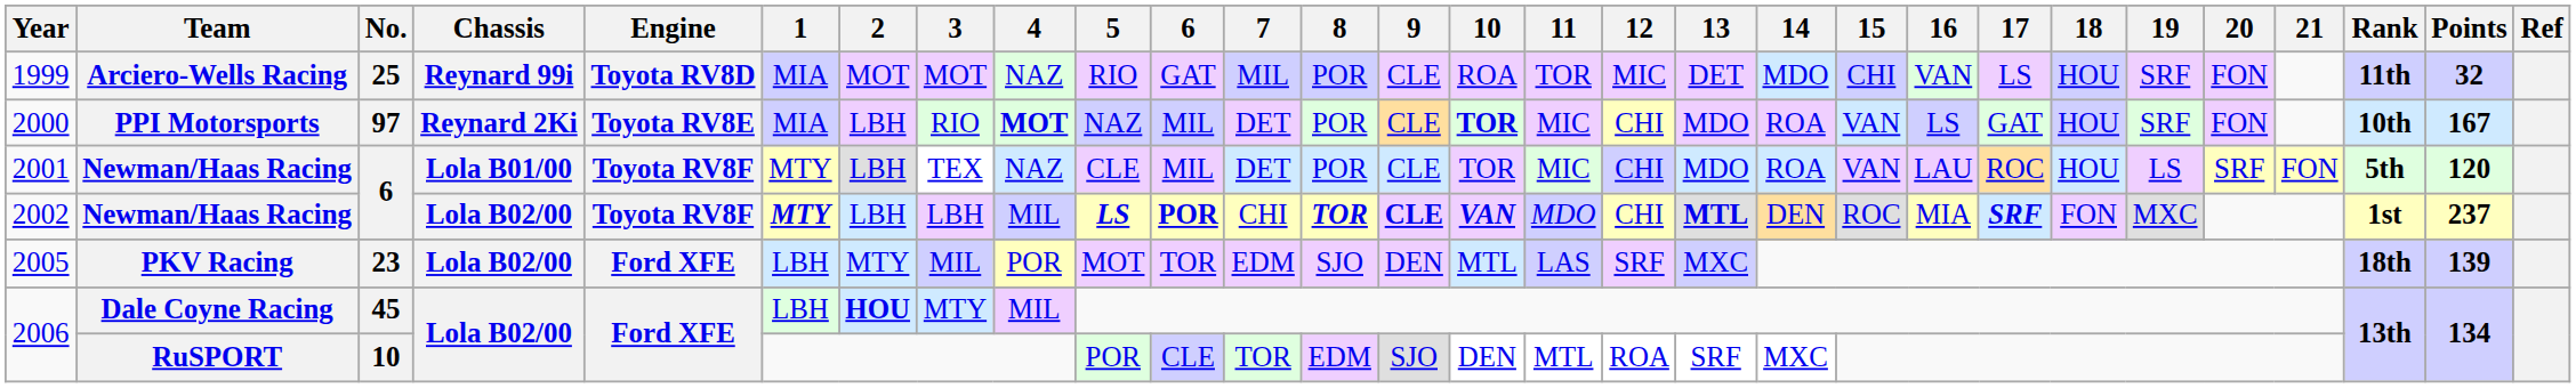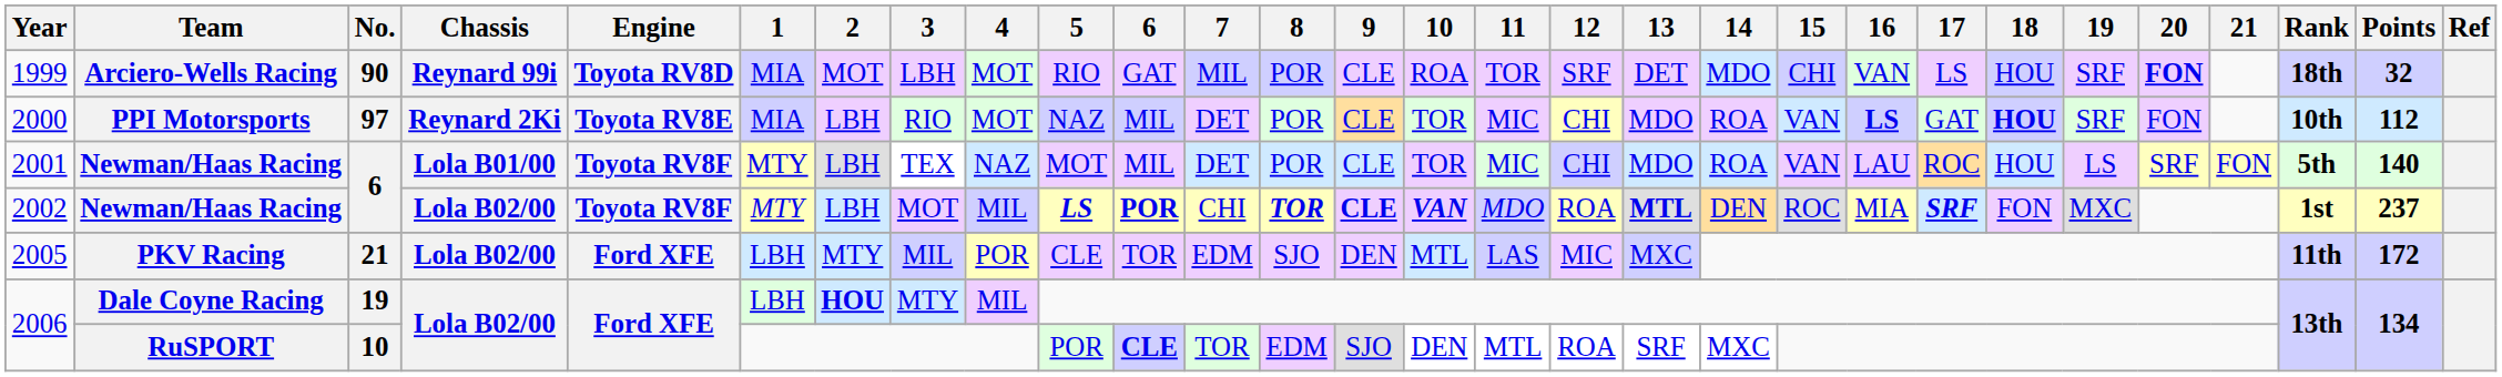 <table class="wikitable" style="text-align:center; font-size:85%">
 <tr>
 <th>Year</th>
 <th>Team</th>
 <th>No.</th>
 <th>Chassis</th>
 <th>Engine</th>
 <th>1</th>
 <th>2</th>
 <th>3</th>
 <th>4</th>
 <th>5</th>
 <th>6</th>
 <th>7</th>
 <th>8</th>
 <th>9</th>
 <th>10</th>
 <th>11</th>
 <th>12</th>
 <th>13</th>
 <th>14</th>
 <th>15</th>
 <th>16</th>
 <th>17</th>
 <th>18</th>
 <th>19</th>
 <th>20</th>
 <th>21</th>
 <th>Rank</th>
 <th>Points</th>
 <th>Ref</th>
 </tr>
 <tr>
 <td><a href='#'>1999</a></td>
 <th nowrap><a href='#'>Arciero-Wells Racing</a></th>
-<th>25</th>
+<th>90</th>
 <th nowrap><a href='#'>Reynard 99i</a></th>
 <th nowrap><a href='#'>Toyota RV8D</a></th>
 <td style="background:#CFCFFF;"><a href='#'>MIA</a><br></td>
 <td style="background:#EFCFFF;"><a href='#'>MOT</a><br></td>
-<td style="background:#EFCFFF;"><a href='#'>MOT</a><br></td>
-<td style="background:#DFFFDF;"><a href='#'>NAZ</a><br></td>
+<td style="background:#EFCFFF;"><a href='#'>LBH</a><br></td>
+<td style="background:#DFFFDF;"><a href='#'>MOT</a><br></td>
 <td style="background:#EFCFFF;"><a href='#'>RIO</a><br></td>
 <td style="background:#EFCFFF;"><a href='#'>GAT</a><br></td>
 <td style="background:#CFCFFF;"><a href='#'>MIL</a><br></td>
 <td style="background:#CFCFFF;"><a href='#'>POR</a><br></td>
 <td style="background:#EFCFFF;"><a href='#'>CLE</a><br></td>
 <td style="background:#EFCFFF;"><a href='#'>ROA</a><br></td>
 <td style="background:#EFCFFF;"><a href='#'>TOR</a><br></td>
-<td style="background:#EFCFFF;"><a href='#'>MIC</a><br></td>
+<td style="background:#EFCFFF;"><a href='#'>SRF</a><br></td>
 <td style="background:#EFCFFF;"><a href='#'>DET</a><br></td>
 <td style="background:#CFEAFF;"><a href='#'>MDO</a><br></td>
 <td style="background:#CFCFFF;"><a href='#'>CHI</a><br></td>
 <td style="background:#DFFFDF;"><a href='#'>VAN</a><br></td>
 <td style="background:#EFCFFF;"><a href='#'>LS</a><br></td>
 <td style="background:#CFCFFF;"><a href='#'>HOU</a><br></td>
 <td style="background:#EFCFFF;"><a href='#'>SRF</a><br></td>
-<td style="background:#EFCFFF;"><a href='#'>FON</a><br></td>
+<td style="background:#EFCFFF;"><strong><a href='#'>FON</a><br></strong></td>
 <td></td>
-<td style="background:#CFCFFF;"><strong>11th</strong></td>
+<td style="background:#CFCFFF;"><strong>18th</strong></td>
 <td style="background:#CFCFFF;"><strong>32</strong></td>
 <th></th>
 </tr>
 <tr>
 <td><a href='#'>2000</a></td>
 <th nowrap><a href='#'>PPI Motorsports</a></th>
 <th>97</th>
 <th nowrap><a href='#'>Reynard 2Ki</a></th>
 <th nowrap><a href='#'>Toyota RV8E</a></th>
 <td style="background:#CFCFFF;"><a href='#'>MIA</a><br></td>
 <td style="background:#EFCFFF;"><a href='#'>LBH</a><br></td>
 <td style="background:#DFFFDF;"><a href='#'>RIO</a><br></td>
-<td style="background:#DFFFDF;"><strong><a href='#'>MOT</a><br></strong></td>
+<td style="background:#DFFFDF;"><a href='#'>MOT</a><br></td>
 <td style="background:#CFCFFF;"><a href='#'>NAZ</a><br></td>
 <td style="background:#CFCFFF;"><a href='#'>MIL</a><br></td>
 <td style="background:#EFCFFF;"><a href='#'>DET</a><br></td>
 <td style="background:#DFFFDF;"><a href='#'>POR</a><br></td>
 <td style="background:#FFDF9F;"><a href='#'>CLE</a><br></td>
-<td style="background:#DFFFDF;"><strong><a href='#'>TOR</a><br></strong></td>
+<td style="background:#DFFFDF;"><a href='#'>TOR</a><br></td>
 <td style="background:#EFCFFF;"><a href='#'>MIC</a><br></td>
 <td style="background:#FFFFBF;"><a href='#'>CHI</a><br></td>
 <td style="background:#EFCFFF;"><a href='#'>MDO</a><br></td>
 <td style="background:#EFCFFF;"><a href='#'>ROA</a><br></td>
 <td style="background:#CFEAFF;"><a href='#'>VAN</a><br></td>
-<td style="background:#CFCFFF;"><a href='#'>LS</a><br></td>
+<td style="background:#CFCFFF;"><strong><a href='#'>LS</a><br></strong></td>
 <td style="background:#DFFFDF;"><a href='#'>GAT</a><br></td>
-<td style="background:#CFCFFF;"><a href='#'>HOU</a><br></td>
+<td style="background:#CFCFFF;"><strong><a href='#'>HOU</a><br></strong></td>
 <td style="background:#DFFFDF;"><a href='#'>SRF</a><br></td>
 <td style="background:#EFCFFF;"><a href='#'>FON</a><br></td>
 <td></td>
 <td style="background:#CFEAFF;"><strong>10th</strong></td>
-<td style="background:#CFEAFF;"><strong>167</strong></td>
+<td style="background:#CFEAFF;"><strong>112</strong></td>
 <th></th>
 </tr>
 <tr>
 <td><a href='#'>2001</a></td>
 <th nowrap><a href='#'>Newman/Haas Racing</a></th>
 <th rowspan=2>6</th>
 <th nowrap><a href='#'>Lola B01/00</a></th>
 <th nowrap><a href='#'>Toyota RV8F</a></th>
 <td style="background:#FFFFBF;"><a href='#'>MTY</a><br></td>
 <td style="background:#DFDFDF;"><a href='#'>LBH</a><br></td>
 <td style="background:#FFFFFF;"><a href='#'>TEX</a><br></td>
 <td style="background:#CFEAFF;"><a href='#'>NAZ</a><br></td>
-<td style="background:#EFCFFF;"><a href='#'>CLE</a><br></td>
+<td style="background:#EFCFFF;"><a href='#'>MOT</a><br></td>
 <td style="background:#EFCFFF;"><a href='#'>MIL</a><br></td>
 <td style="background:#CFEAFF;"><a href='#'>DET</a><br></td>
 <td style="background:#CFEAFF;"><a href='#'>POR</a><br></td>
 <td style="background:#CFEAFF;"><a href='#'>CLE</a><br></td>
 <td style="background:#EFCFFF;"><a href='#'>TOR</a><br></td>
 <td style="background:#DFFFDF;"><a href='#'>MIC</a><br></td>
 <td style="background:#CFCFFF;"><a href='#'>CHI</a><br></td>
 <td style="background:#CFEAFF;"><a href='#'>MDO</a><br></td>
 <td style="background:#CFEAFF;"><a href='#'>ROA</a><br></td>
 <td style="background:#EFCFFF;"><a href='#'>VAN</a><br></td>
 <td style="background:#EFCFFF;"><a href='#'>LAU</a><br></td>
 <td style="background:#FFDF9F;"><a href='#'>ROC</a><br></td>
 <td style="background:#CFEAFF;"><a href='#'>HOU</a><br></td>
 <td style="background:#EFCFFF;"><a href='#'>LS</a><br></td>
 <td style="background:#FFFFBF;"><a href='#'>SRF</a><br></td>
 <td style="background:#FFFFBF;"><a href='#'>FON</a><br></td>
 <td style="background:#DFFFDF;"><strong>5th</strong></td>
-<td style="background:#DFFFDF;"><strong>120</strong></td>
+<td style="background:#DFFFDF;"><strong>140</strong></td>
 <th></th>
 </tr>
 <tr>
 <td><a href='#'>2002</a></td>
 <th nowrap><a href='#'>Newman/Haas Racing</a></th>
 <th nowrap><a href='#'>Lola B02/00</a></th>
 <th nowrap><a href='#'>Toyota RV8F</a></th>
-<td style="background:#FFFFBF;"><strong><em><a href='#'>MTY</a></em><br></strong></td>
+<td style="background:#FFFFBF;"><em><a href='#'>MTY</a></em><br></td>
 <td style="background:#CFEAFF;"><a href='#'>LBH</a><br></td>
-<td style="background:#EFCFFF;"><a href='#'>LBH</a><br></td>
+<td style="background:#EFCFFF;"><a href='#'>MOT</a><br></td>
 <td style="background:#CFCFFF;"><a href='#'>MIL</a><br></td>
 <td style="background:#FFFFBF;"><strong><em><a href='#'>LS</a></em></strong><br></td>
 <td style="background:#FFFFBF;"><strong><a href='#'>POR</a></strong><br></td>
 <td style="background:#FFFFBF;"><a href='#'>CHI</a><br></td>
 <td style="background:#FFFFBF;"><strong><em><a href='#'>TOR</a></em></strong><br></td>
 <td style="background:#EFCFFF;"><strong><a href='#'>CLE</a></strong><br></td>
 <td style="background:#EFCFFF;"><strong><em><a href='#'>VAN</a></em></strong><br></td>
 <td style="background:#CFCFFF;"><em><a href='#'>MDO</a></em><br></td>
-<td style="background:#FFFFBF;"><a href='#'>CHI</a><br></td>
+<td style="background:#FFFFBF;"><a href='#'>ROA</a><br></td>
 <td style="background:#DFDFDF;"><strong><a href='#'>MTL</a></strong><br></td>
 <td style="background:#FFDF9F;"><a href='#'>DEN</a><br></td>
 <td style="background:#DFDFDF;"><a href='#'>ROC</a><br></td>
 <td style="background:#FFFFBF;"><a href='#'>MIA</a><br></td>
 <td style="background:#CFEAFF;"><strong><em><a href='#'>SRF</a></em></strong><br></td>
 <td style="background:#EFCFFF;"><a href='#'>FON</a><br></td>
 <td style="background:#DFDFDF;"><a href='#'>MXC</a><br></td>
 <td colspan=2></td>
 <td style="background:#FFFFBF;"><strong>1st</strong></td>
 <td style="background:#FFFFBF;"><strong>237</strong></td>
 <th></th>
 </tr>
 <tr>
 <td><a href='#'>2005</a></td>
 <th nowrap><a href='#'>PKV Racing</a></th>
-<th>23</th>
+<th>21</th>
 <th nowrap><a href='#'>Lola B02/00</a></th>
 <th nowrap><a href='#'>Ford XFE</a></th>
 <td style="background:#CFEAFF;"><a href='#'>LBH</a><br></td>
 <td style="background:#CFEAFF;"><a href='#'>MTY</a><br></td>
 <td style="background:#CFCFFF;"><a href='#'>MIL</a><br></td>
 <td style="background:#FFFFBF;"><a href='#'>POR</a><br></td>
-<td style="background:#EFCFFF;"><a href='#'>MOT</a><br></td>
+<td style="background:#EFCFFF;"><a href='#'>CLE</a><br></td>
 <td style="background:#EFCFFF;"><a href='#'>TOR</a><br></td>
 <td style="background:#EFCFFF;"><a href='#'>EDM</a><br></td>
 <td style="background:#EFCFFF;"><a href='#'>SJO</a><br></td>
 <td style="background:#EFCFFF;"><a href='#'>DEN</a><br></td>
 <td style="background:#CFEAFF;"><a href='#'>MTL</a><br></td>
 <td style="background:#CFCFFF;"><a href='#'>LAS</a><br></td>
-<td style="background:#EFCFFF;"><a href='#'>SRF</a><br></td>
+<td style="background:#EFCFFF;"><a href='#'>MIC</a><br></td>
 <td style="background:#CFCFFF;"><a href='#'>MXC</a><br></td>
 <td colspan=8></td>
-<td style="background:#CFCFFF;"><strong>18th</strong></td>
-<td style="background:#CFCFFF;"><strong>139</strong></td>
+<td style="background:#CFCFFF;"><strong>11th</strong></td>
+<td style="background:#CFCFFF;"><strong>172</strong></td>
 <th></th>
 </tr>
 <tr>
 <td rowspan=2><a href='#'>2006</a></td>
 <th nowrap><a href='#'>Dale Coyne Racing</a></th>
-<th>45</th>
+<th>19</th>
 <th rowspan=2 nowrap><a href='#'>Lola B02/00</a></th>
 <th rowspan=2 nowrap><a href='#'>Ford XFE</a></th>
 <td style="background:#DFFFDF;"><a href='#'>LBH</a><br></td>
 <td style="background:#CFEAFF;"><strong><a href='#'>HOU</a><br></strong></td>
 <td style="background:#CFEAFF;"><a href='#'>MTY</a><br></td>
 <td style="background:#EFCFFF;"><a href='#'>MIL</a><br></td>
 <td colspan=17></td>
 <td style="background:#CFCFFF;" rowspan=2><strong>13th</strong></td>
 <td style="background:#CFCFFF;" rowspan=2><strong>134</strong></td>
 <th rowspan=2></th>
 </tr>
 <tr>
 <th nowrap><a href='#'>RuSPORT</a></th>
 <th>10</th>
 <td colspan=4></td>
 <td style="background:#DFFFDF;"><a href='#'>POR</a><br></td>
-<td style="background:#CFCFFF;"><a href='#'>CLE</a><br></td>
+<td style="background:#CFCFFF;"><strong><a href='#'>CLE</a><br></strong></td>
 <td style="background:#DFFFDF;"><a href='#'>TOR</a><br></td>
 <td style="background:#EFCFFF;"><a href='#'>EDM</a><br></td>
 <td style="background:#DFDFDF;"><a href='#'>SJO</a><br></td>
 <td style="background:#FFFFFF;"><a href='#'>DEN</a></td>
 <td style="background:#FFFFFF;"><a href='#'>MTL</a></td>
 <td style="background:#FFFFFF;"><a href='#'>ROA</a></td>
 <td style="background:#FFFFFF;"><a href='#'>SRF</a></td>
 <td style="background:#FFFFFF;"><a href='#'>MXC</a></td>
 <td colspan=7></td>
 </tr>
 </table>
